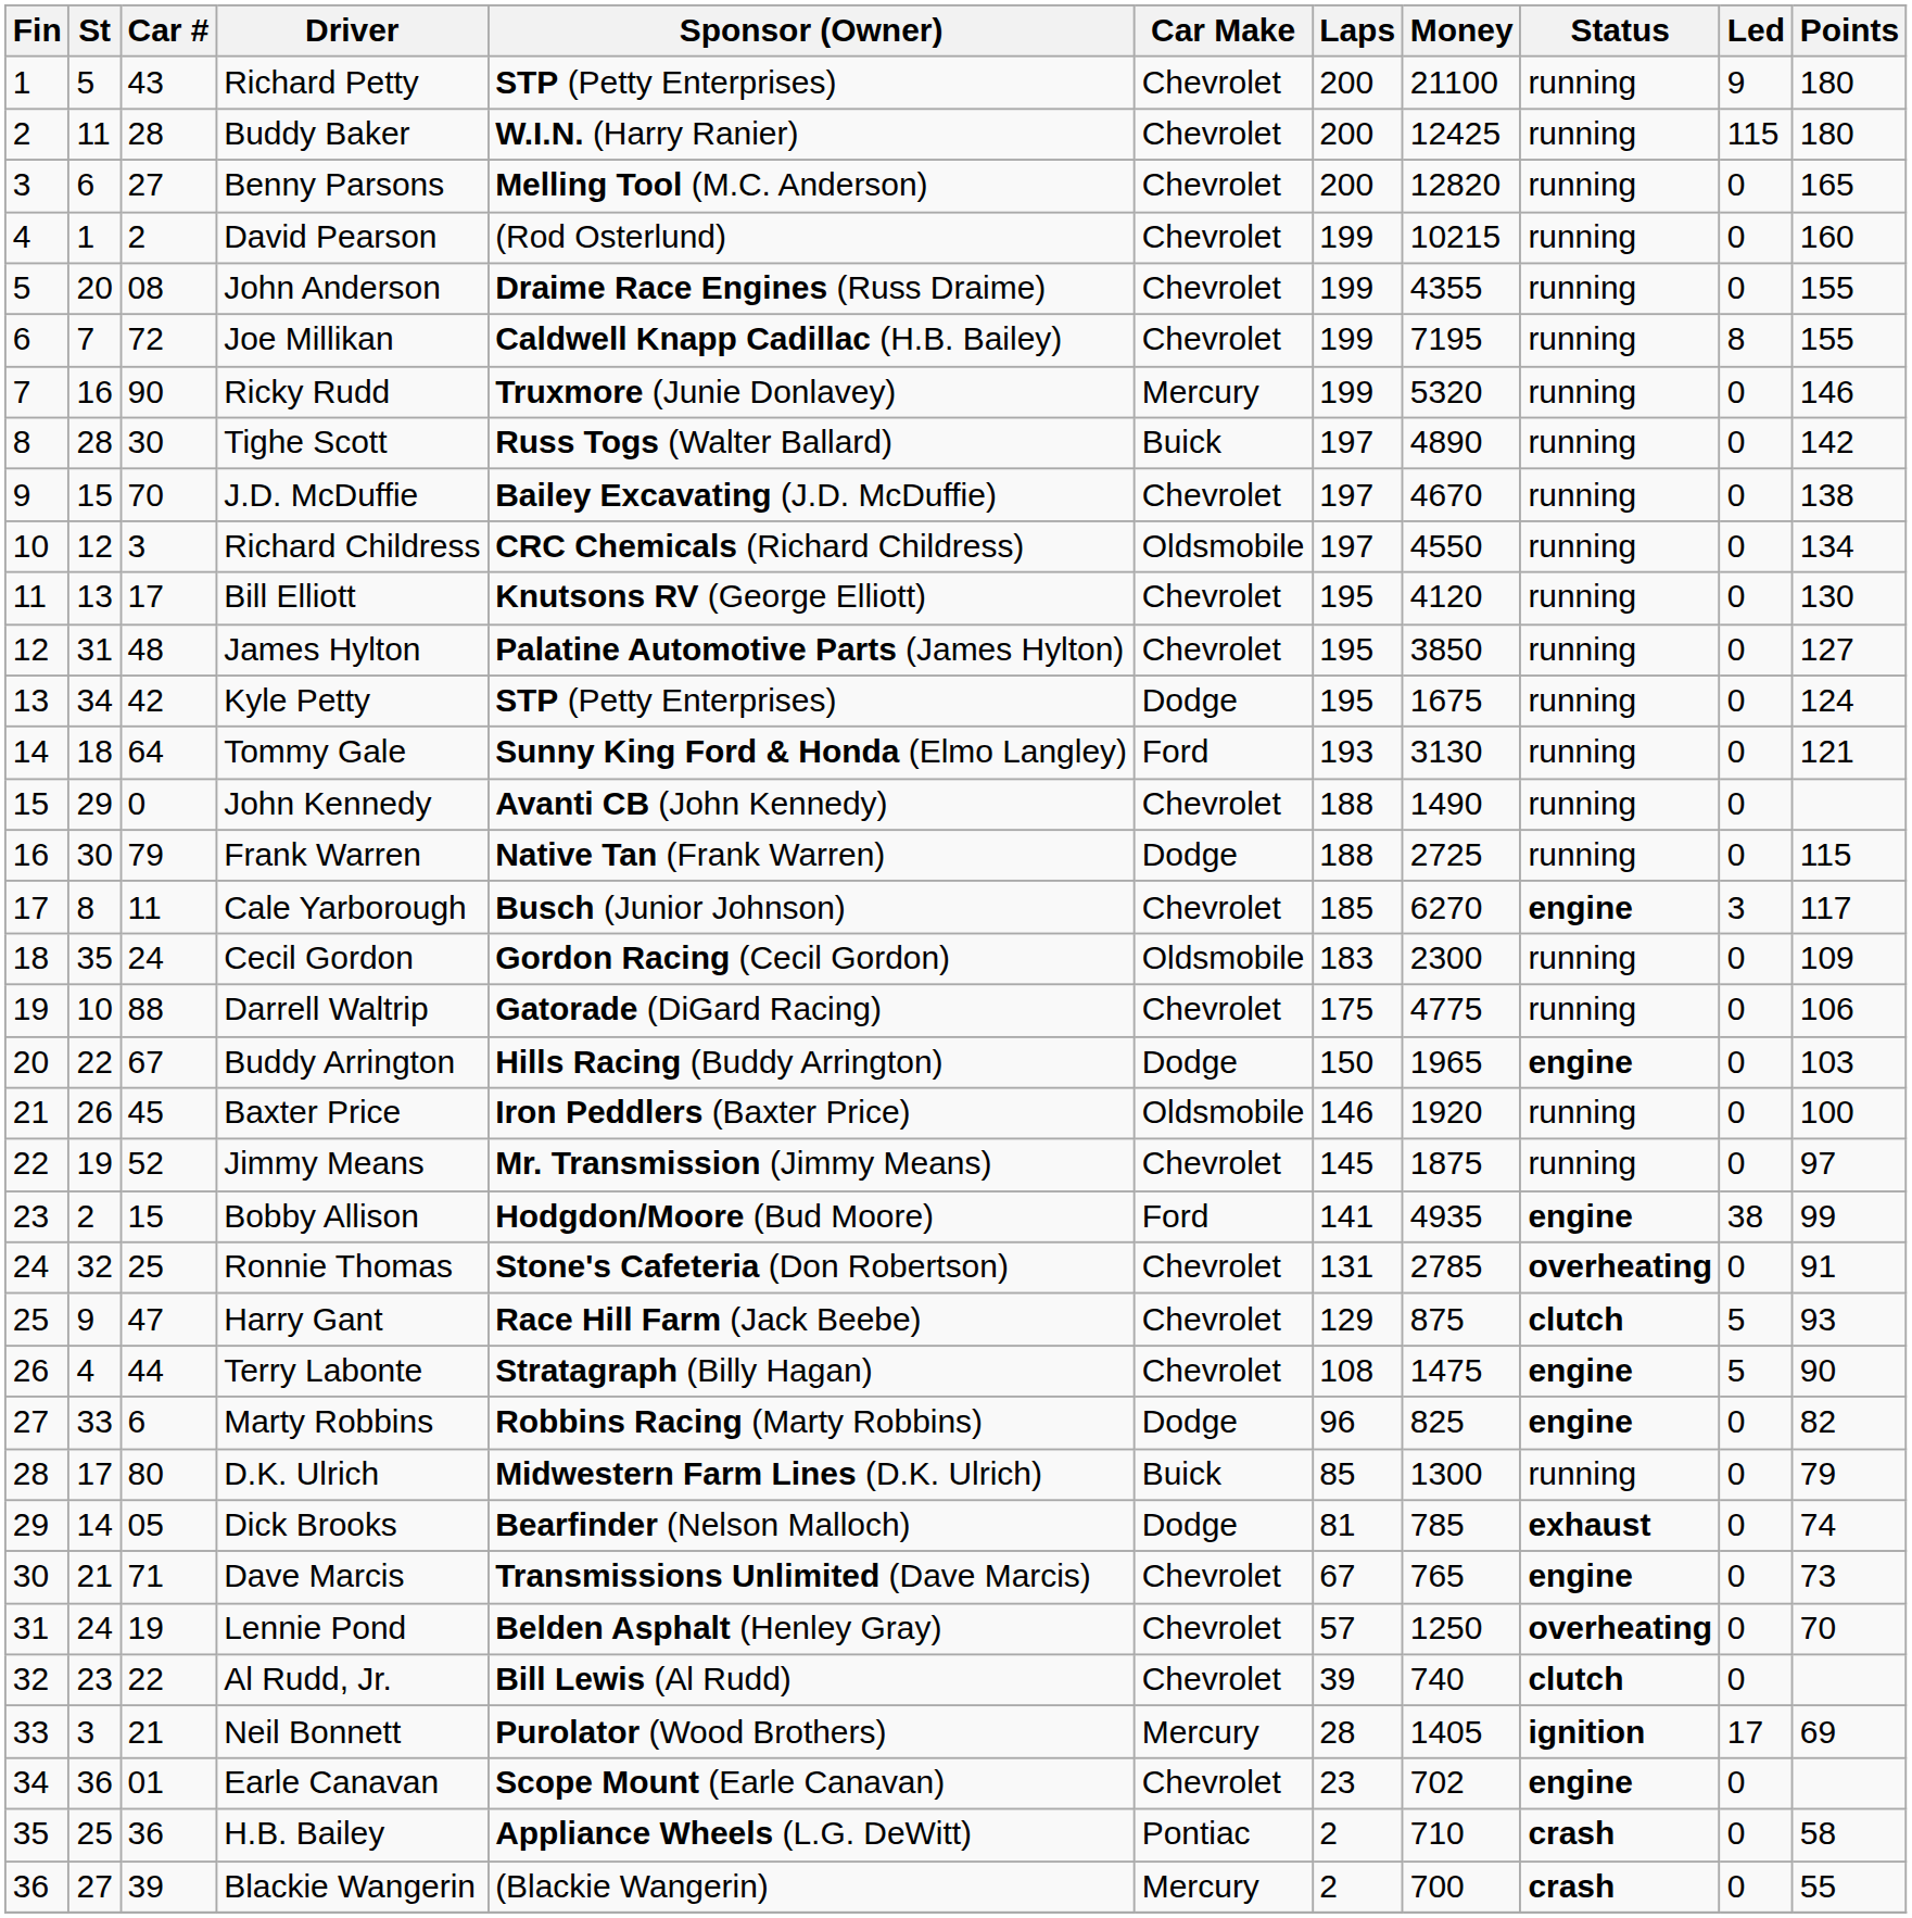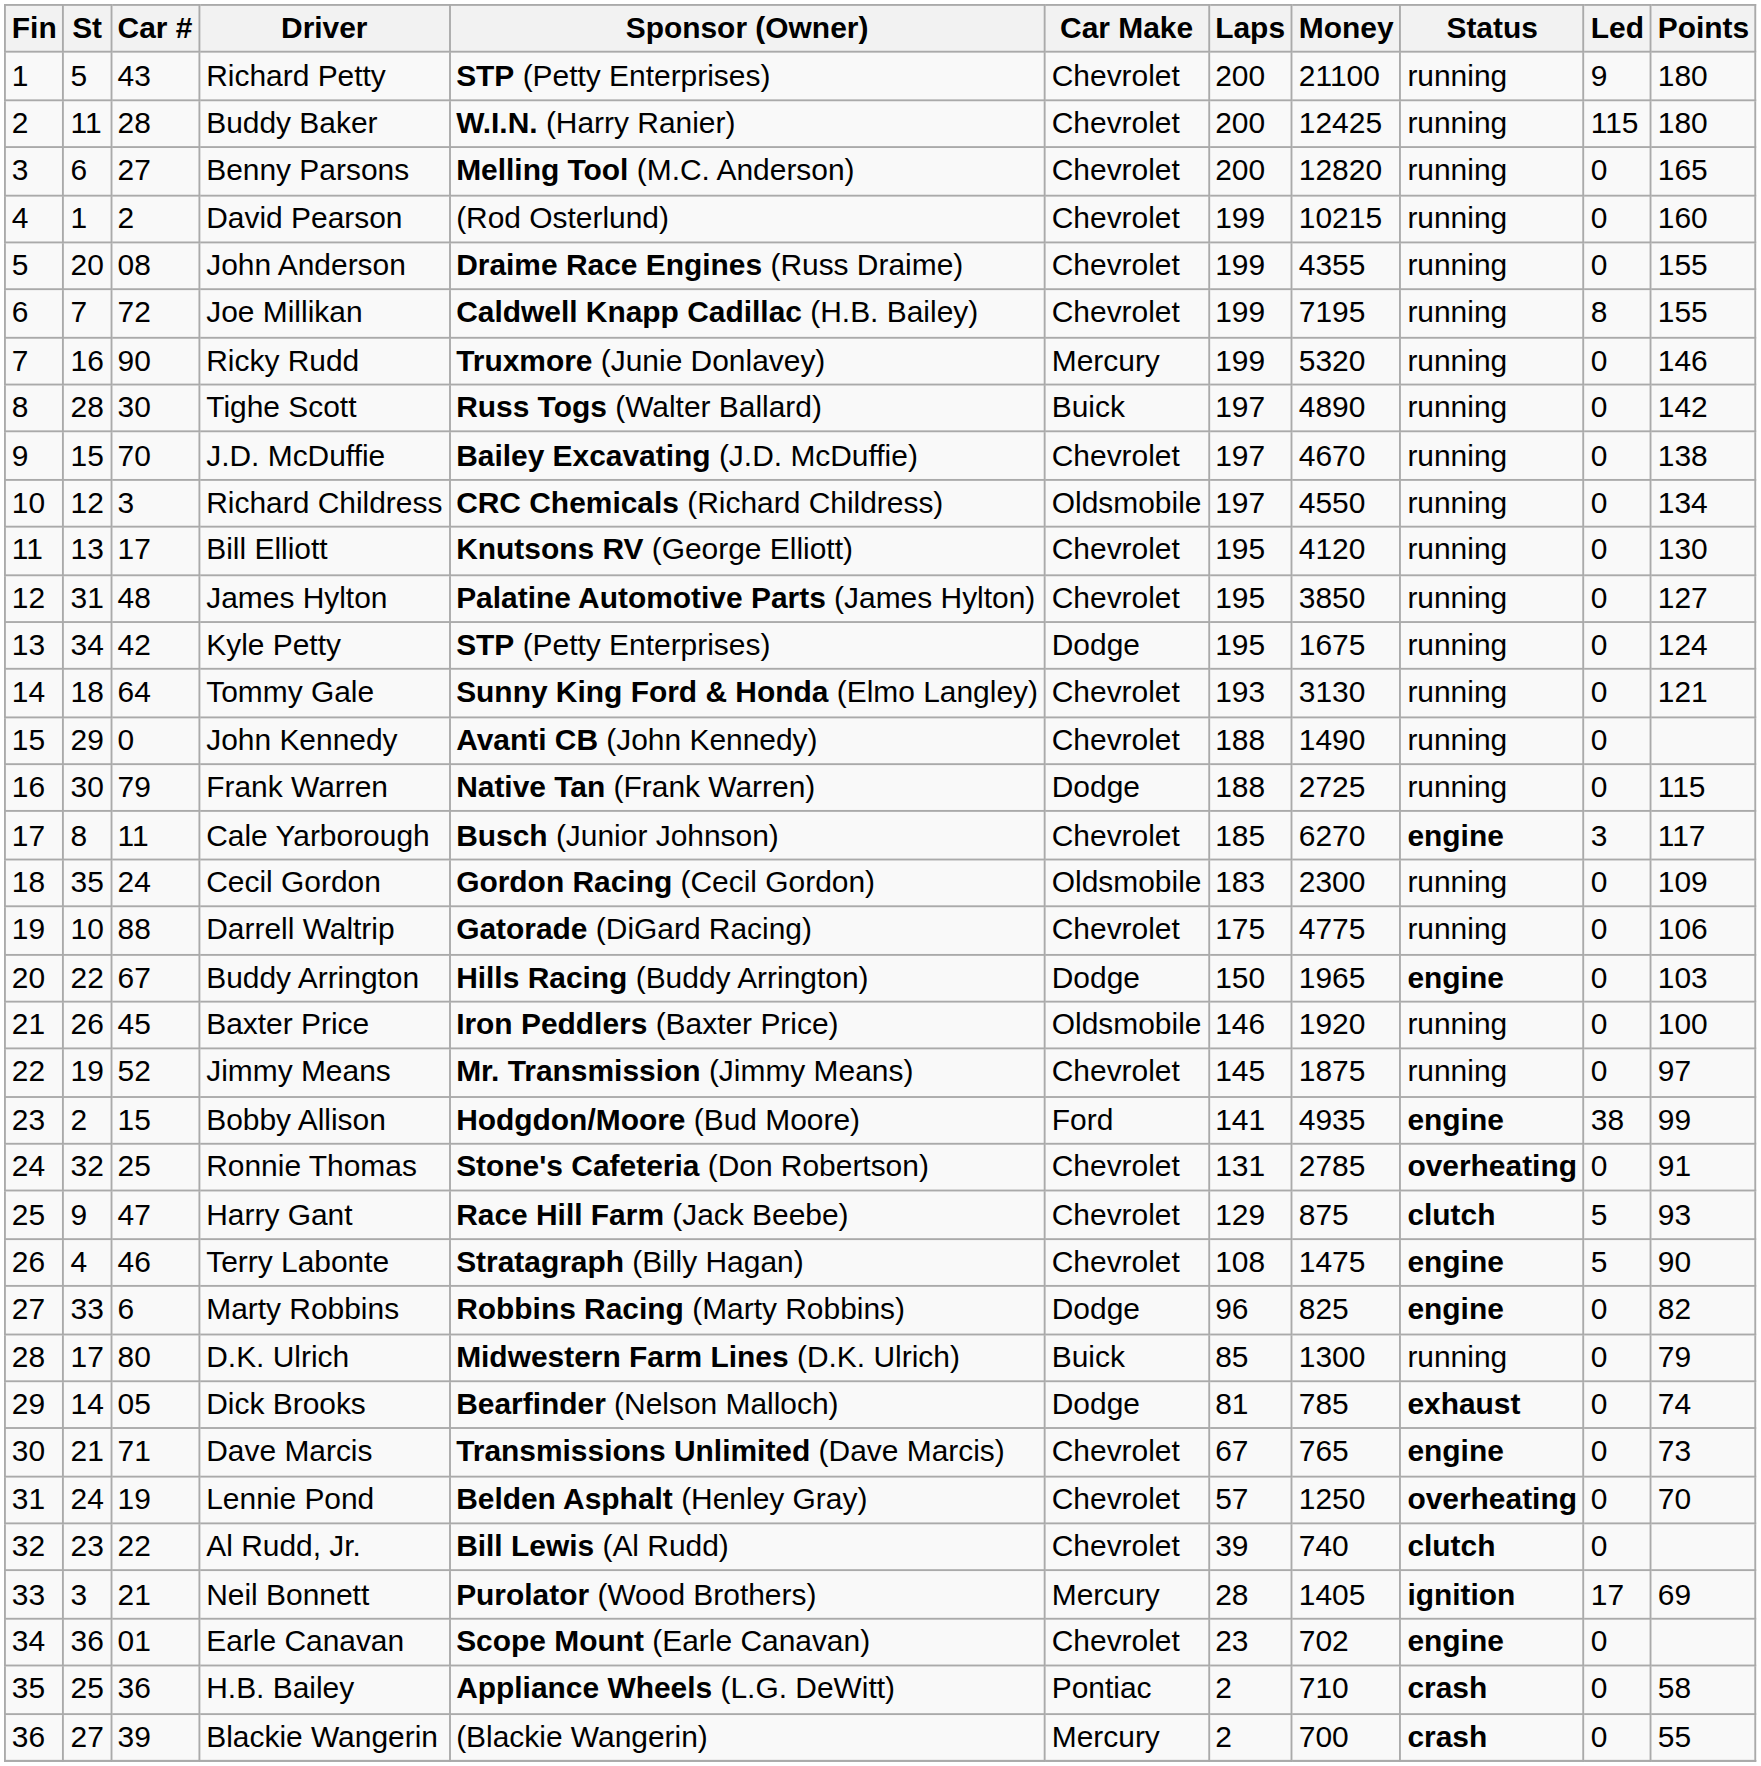 <table class="wikitable">
 <tr>
 <th>Fin</th>
 <th>St</th>
 <th>Car #</th>
 <th>Driver</th>
 <th>Sponsor (Owner)</th>
 <th>Car Make</th>
 <th>Laps</th>
 <th>Money</th>
 <th>Status</th>
 <th>Led</th>
 <th>Points</th>
 </tr>
 <tr>
 <td>1</td>
 <td>5</td>
 <td>43</td>
 <td>Richard Petty</td>
 <td><strong>STP</strong> (Petty Enterprises)</td>
 <td>Chevrolet</td>
 <td>200</td>
 <td>21100</td>
 <td>running</td>
 <td>9</td>
 <td>180</td>
 </tr>
 <tr>
 <td>2</td>
 <td>11</td>
 <td>28</td>
 <td>Buddy Baker</td>
 <td><strong>W.I.N.</strong> (Harry Ranier)</td>
 <td>Chevrolet</td>
 <td>200</td>
 <td>12425</td>
 <td>running</td>
 <td>115</td>
 <td>180</td>
 </tr>
 <tr>
 <td>3</td>
 <td>6</td>
 <td>27</td>
 <td>Benny Parsons</td>
 <td><strong>Melling Tool</strong> (M.C. Anderson)</td>
 <td>Chevrolet</td>
 <td>200</td>
 <td>12820</td>
 <td>running</td>
 <td>0</td>
 <td>165</td>
 </tr>
 <tr>
 <td>4</td>
 <td>1</td>
 <td>2</td>
 <td>David Pearson</td>
 <td>(Rod Osterlund)</td>
 <td>Chevrolet</td>
 <td>199</td>
 <td>10215</td>
 <td>running</td>
 <td>0</td>
 <td>160</td>
 </tr>
 <tr>
 <td>5</td>
 <td>20</td>
 <td>08</td>
 <td>John Anderson</td>
 <td><strong>Draime Race Engines</strong> (Russ Draime)</td>
 <td>Chevrolet</td>
 <td>199</td>
 <td>4355</td>
 <td>running</td>
 <td>0</td>
 <td>155</td>
 </tr>
 <tr>
 <td>6</td>
 <td>7</td>
 <td>72</td>
 <td>Joe Millikan</td>
 <td><strong>Caldwell Knapp Cadillac</strong> (H.B. Bailey)</td>
 <td>Chevrolet</td>
 <td>199</td>
 <td>7195</td>
 <td>running</td>
 <td>8</td>
 <td>155</td>
 </tr>
 <tr>
 <td>7</td>
 <td>16</td>
 <td>90</td>
 <td>Ricky Rudd</td>
 <td><strong>Truxmore</strong> (Junie Donlavey)</td>
 <td>Mercury</td>
 <td>199</td>
 <td>5320</td>
 <td>running</td>
 <td>0</td>
 <td>146</td>
 </tr>
 <tr>
 <td>8</td>
 <td>28</td>
 <td>30</td>
 <td>Tighe Scott</td>
 <td><strong>Russ Togs</strong> (Walter Ballard)</td>
 <td>Buick</td>
 <td>197</td>
 <td>4890</td>
 <td>running</td>
 <td>0</td>
 <td>142</td>
 </tr>
 <tr>
 <td>9</td>
 <td>15</td>
 <td>70</td>
 <td>J.D. McDuffie</td>
 <td><strong>Bailey Excavating</strong> (J.D. McDuffie)</td>
 <td>Chevrolet</td>
 <td>197</td>
 <td>4670</td>
 <td>running</td>
 <td>0</td>
 <td>138</td>
 </tr>
 <tr>
 <td>10</td>
 <td>12</td>
 <td>3</td>
 <td>Richard Childress</td>
 <td><strong>CRC Chemicals</strong> (Richard Childress)</td>
 <td>Oldsmobile</td>
 <td>197</td>
 <td>4550</td>
 <td>running</td>
 <td>0</td>
 <td>134</td>
 </tr>
 <tr>
 <td>11</td>
 <td>13</td>
 <td>17</td>
 <td>Bill Elliott</td>
 <td><strong>Knutsons RV</strong> (George Elliott)</td>
 <td>Chevrolet</td>
 <td>195</td>
 <td>4120</td>
 <td>running</td>
 <td>0</td>
 <td>130</td>
 </tr>
 <tr>
 <td>12</td>
 <td>31</td>
 <td>48</td>
 <td>James Hylton</td>
 <td><strong>Palatine Automotive Parts</strong> (James Hylton)</td>
 <td>Chevrolet</td>
 <td>195</td>
 <td>3850</td>
 <td>running</td>
 <td>0</td>
 <td>127</td>
 </tr>
 <tr>
 <td>13</td>
 <td>34</td>
 <td>42</td>
 <td>Kyle Petty</td>
 <td><strong>STP</strong> (Petty Enterprises)</td>
 <td>Dodge</td>
 <td>195</td>
 <td>1675</td>
 <td>running</td>
 <td>0</td>
 <td>124</td>
 </tr>
 <tr>
 <td>14</td>
 <td>18</td>
 <td>64</td>
 <td>Tommy Gale</td>
 <td><strong>Sunny King Ford & Honda</strong> (Elmo Langley)</td>
-<td>Ford</td>
+<td>Chevrolet</td>
 <td>193</td>
 <td>3130</td>
 <td>running</td>
 <td>0</td>
 <td>121</td>
 </tr>
 <tr>
 <td>15</td>
 <td>29</td>
 <td>0</td>
 <td>John Kennedy</td>
 <td><strong>Avanti CB</strong> (John Kennedy)</td>
 <td>Chevrolet</td>
 <td>188</td>
 <td>1490</td>
 <td>running</td>
 <td>0</td>
 <td></td>
 </tr>
 <tr>
 <td>16</td>
 <td>30</td>
 <td>79</td>
 <td>Frank Warren</td>
 <td><strong>Native Tan</strong> (Frank Warren)</td>
 <td>Dodge</td>
 <td>188</td>
 <td>2725</td>
 <td>running</td>
 <td>0</td>
 <td>115</td>
 </tr>
 <tr>
 <td>17</td>
 <td>8</td>
 <td>11</td>
 <td>Cale Yarborough</td>
 <td><strong>Busch</strong> (Junior Johnson)</td>
 <td>Chevrolet</td>
 <td>185</td>
 <td>6270</td>
 <td><strong>engine</strong></td>
 <td>3</td>
 <td>117</td>
 </tr>
 <tr>
 <td>18</td>
 <td>35</td>
 <td>24</td>
 <td>Cecil Gordon</td>
 <td><strong>Gordon Racing</strong> (Cecil Gordon)</td>
 <td>Oldsmobile</td>
 <td>183</td>
 <td>2300</td>
 <td>running</td>
 <td>0</td>
 <td>109</td>
 </tr>
 <tr>
 <td>19</td>
 <td>10</td>
 <td>88</td>
 <td>Darrell Waltrip</td>
 <td><strong>Gatorade</strong> (DiGard Racing)</td>
 <td>Chevrolet</td>
 <td>175</td>
 <td>4775</td>
 <td>running</td>
 <td>0</td>
 <td>106</td>
 </tr>
 <tr>
 <td>20</td>
 <td>22</td>
 <td>67</td>
 <td>Buddy Arrington</td>
 <td><strong>Hills Racing</strong> (Buddy Arrington)</td>
 <td>Dodge</td>
 <td>150</td>
 <td>1965</td>
 <td><strong>engine</strong></td>
 <td>0</td>
 <td>103</td>
 </tr>
 <tr>
 <td>21</td>
 <td>26</td>
 <td>45</td>
 <td>Baxter Price</td>
 <td><strong>Iron Peddlers</strong> (Baxter Price)</td>
 <td>Oldsmobile</td>
 <td>146</td>
 <td>1920</td>
 <td>running</td>
 <td>0</td>
 <td>100</td>
 </tr>
 <tr>
 <td>22</td>
 <td>19</td>
 <td>52</td>
 <td>Jimmy Means</td>
 <td><strong>Mr. Transmission</strong> (Jimmy Means)</td>
 <td>Chevrolet</td>
 <td>145</td>
 <td>1875</td>
 <td>running</td>
 <td>0</td>
 <td>97</td>
 </tr>
 <tr>
 <td>23</td>
 <td>2</td>
 <td>15</td>
 <td>Bobby Allison</td>
 <td><strong>Hodgdon/Moore</strong> (Bud Moore)</td>
 <td>Ford</td>
 <td>141</td>
 <td>4935</td>
 <td><strong>engine</strong></td>
 <td>38</td>
 <td>99</td>
 </tr>
 <tr>
 <td>24</td>
 <td>32</td>
 <td>25</td>
 <td>Ronnie Thomas</td>
 <td><strong>Stone's Cafeteria</strong> (Don Robertson)</td>
 <td>Chevrolet</td>
 <td>131</td>
 <td>2785</td>
 <td><strong>overheating</strong></td>
 <td>0</td>
 <td>91</td>
 </tr>
 <tr>
 <td>25</td>
 <td>9</td>
 <td>47</td>
 <td>Harry Gant</td>
 <td><strong>Race Hill Farm</strong> (Jack Beebe)</td>
 <td>Chevrolet</td>
 <td>129</td>
 <td>875</td>
 <td><strong>clutch</strong></td>
 <td>5</td>
 <td>93</td>
 </tr>
 <tr>
 <td>26</td>
 <td>4</td>
-<td>44</td>
+<td>46</td>
 <td>Terry Labonte</td>
 <td><strong>Stratagraph</strong> (Billy Hagan)</td>
 <td>Chevrolet</td>
 <td>108</td>
 <td>1475</td>
 <td><strong>engine</strong></td>
 <td>5</td>
 <td>90</td>
 </tr>
 <tr>
 <td>27</td>
 <td>33</td>
 <td>6</td>
 <td>Marty Robbins</td>
 <td><strong>Robbins Racing</strong> (Marty Robbins)</td>
 <td>Dodge</td>
 <td>96</td>
 <td>825</td>
 <td><strong>engine</strong></td>
 <td>0</td>
 <td>82</td>
 </tr>
 <tr>
 <td>28</td>
 <td>17</td>
 <td>80</td>
 <td>D.K. Ulrich</td>
 <td><strong>Midwestern Farm Lines</strong> (D.K. Ulrich)</td>
 <td>Buick</td>
 <td>85</td>
 <td>1300</td>
 <td>running</td>
 <td>0</td>
 <td>79</td>
 </tr>
 <tr>
 <td>29</td>
 <td>14</td>
 <td>05</td>
 <td>Dick Brooks</td>
 <td><strong>Bearfinder</strong> (Nelson Malloch)</td>
 <td>Dodge</td>
 <td>81</td>
 <td>785</td>
 <td><strong>exhaust</strong></td>
 <td>0</td>
 <td>74</td>
 </tr>
 <tr>
 <td>30</td>
 <td>21</td>
 <td>71</td>
 <td>Dave Marcis</td>
 <td><strong>Transmissions Unlimited</strong> (Dave Marcis)</td>
 <td>Chevrolet</td>
 <td>67</td>
 <td>765</td>
 <td><strong>engine</strong></td>
 <td>0</td>
 <td>73</td>
 </tr>
 <tr>
 <td>31</td>
 <td>24</td>
 <td>19</td>
 <td>Lennie Pond</td>
 <td><strong>Belden Asphalt</strong> (Henley Gray)</td>
 <td>Chevrolet</td>
 <td>57</td>
 <td>1250</td>
 <td><strong>overheating</strong></td>
 <td>0</td>
 <td>70</td>
 </tr>
 <tr>
 <td>32</td>
 <td>23</td>
 <td>22</td>
 <td>Al Rudd, Jr.</td>
 <td><strong>Bill Lewis</strong> (Al Rudd)</td>
 <td>Chevrolet</td>
 <td>39</td>
 <td>740</td>
 <td><strong>clutch</strong></td>
 <td>0</td>
 <td></td>
 </tr>
 <tr>
 <td>33</td>
 <td>3</td>
 <td>21</td>
 <td>Neil Bonnett</td>
 <td><strong>Purolator</strong> (Wood Brothers)</td>
 <td>Mercury</td>
 <td>28</td>
 <td>1405</td>
 <td><strong>ignition</strong></td>
 <td>17</td>
 <td>69</td>
 </tr>
 <tr>
 <td>34</td>
 <td>36</td>
 <td>01</td>
 <td>Earle Canavan</td>
 <td><strong>Scope Mount</strong> (Earle Canavan)</td>
 <td>Chevrolet</td>
 <td>23</td>
 <td>702</td>
 <td><strong>engine</strong></td>
 <td>0</td>
 <td></td>
 </tr>
 <tr>
 <td>35</td>
 <td>25</td>
 <td>36</td>
 <td>H.B. Bailey</td>
 <td><strong>Appliance Wheels</strong> (L.G. DeWitt)</td>
 <td>Pontiac</td>
 <td>2</td>
 <td>710</td>
 <td><strong>crash</strong></td>
 <td>0</td>
 <td>58</td>
 </tr>
 <tr>
 <td>36</td>
 <td>27</td>
 <td>39</td>
 <td>Blackie Wangerin</td>
 <td>(Blackie Wangerin)</td>
 <td>Mercury</td>
 <td>2</td>
 <td>700</td>
 <td><strong>crash</strong></td>
 <td>0</td>
 <td>55</td>
 </tr>
 <tr>
 </tr>
 </table>
